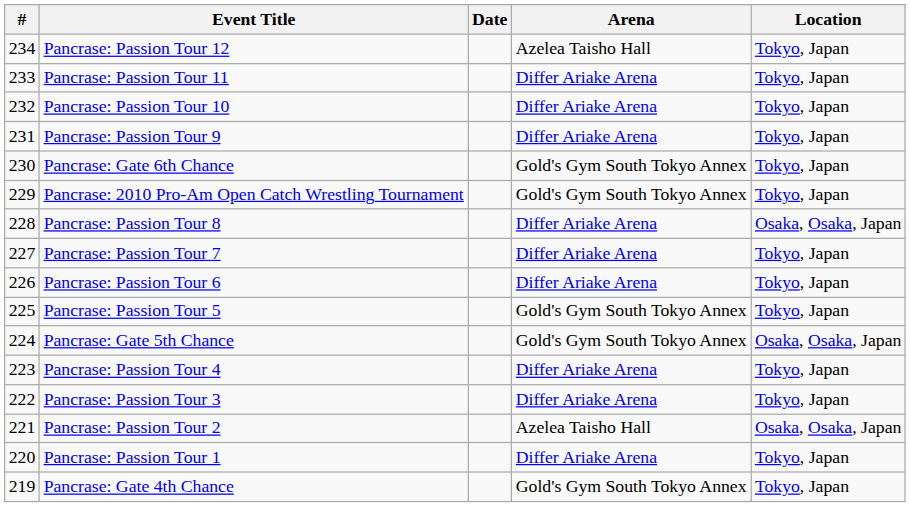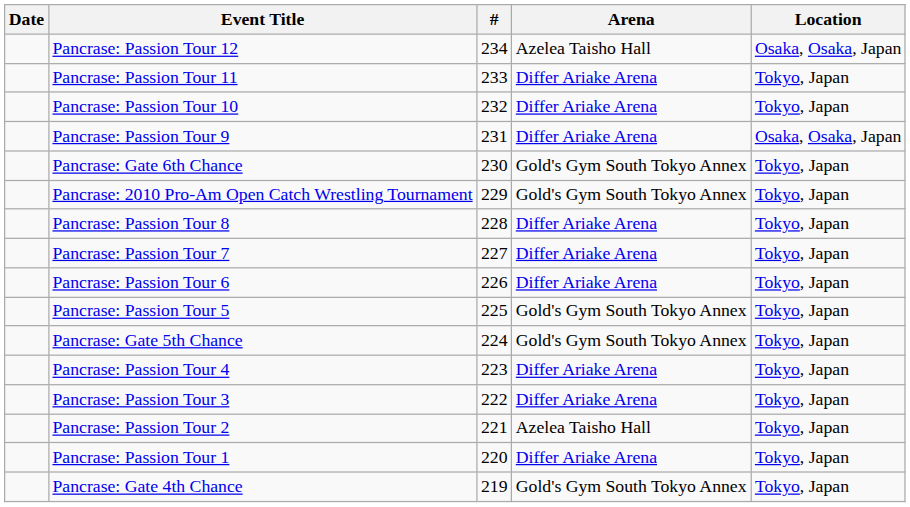 <table class="sortable wikitable succession-box" style="font-size:90%;">
 <tr>
+<th scope="col">Date</th>
+<th scope="col">Event Title</th>
 <th scope="col">#</th>
-<th scope="col">Event Title</th>
-<th scope="col">Date</th>
 <th scope="col">Arena</th>
 <th scope="col">Location</th>
 </tr>
 <tr>
+<td></td>
+<td><a href='#'>Pancrase: Passion Tour 12</a></td>
 <td align=center>234</td>
-<td><a href='#'>Pancrase: Passion Tour 12</a></td>
+<td>Azelea Taisho Hall</td>
+<td><a href='#'>Osaka</a>, <a href='#'>Osaka</a>, Japan</td>
+</tr>
+<tr>
 <td></td>
+<td><a href='#'>Pancrase: Passion Tour 11</a></td>
+<td align=center>233</td>
+<td><a href='#'>Differ Ariake Arena</a></td>
+<td><a href='#'>Tokyo</a>, Japan</td>
+</tr>
+<tr>
+<td></td>
+<td><a href='#'>Pancrase: Passion Tour 10</a></td>
+<td align=center>232</td>
+<td><a href='#'>Differ Ariake Arena</a></td>
+<td><a href='#'>Tokyo</a>, Japan</td>
+</tr>
+<tr>
+<td></td>
+<td><a href='#'>Pancrase: Passion Tour 9</a></td>
+<td align=center>231</td>
+<td><a href='#'>Differ Ariake Arena</a></td>
+<td><a href='#'>Osaka</a>, <a href='#'>Osaka</a>, Japan</td>
+</tr>
+<tr>
+<td></td>
+<td><a href='#'>Pancrase: Gate 6th Chance</a></td>
+<td align=center>230</td>
+<td>Gold's Gym South Tokyo Annex</td>
+<td><a href='#'>Tokyo</a>, Japan</td>
+</tr>
+<tr>
+<td></td>
+<td><a href='#'>Pancrase: 2010 Pro-Am Open Catch Wrestling Tournament</a></td>
+<td align=center>229</td>
+<td>Gold's Gym South Tokyo Annex</td>
+<td><a href='#'>Tokyo</a>, Japan</td>
+</tr>
+<tr>
+<td></td>
+<td><a href='#'>Pancrase: Passion Tour 8</a></td>
+<td align=center>228</td>
+<td><a href='#'>Differ Ariake Arena</a></td>
+<td><a href='#'>Tokyo</a>, Japan</td>
+</tr>
+<tr>
+<td></td>
+<td><a href='#'>Pancrase: Passion Tour 7</a></td>
+<td align=center>227</td>
+<td><a href='#'>Differ Ariake Arena</a></td>
+<td><a href='#'>Tokyo</a>, Japan</td>
+</tr>
+<tr>
+<td></td>
+<td><a href='#'>Pancrase: Passion Tour 6</a></td>
+<td align=center>226</td>
+<td><a href='#'>Differ Ariake Arena</a></td>
+<td><a href='#'>Tokyo</a>, Japan</td>
+</tr>
+<tr>
+<td></td>
+<td><a href='#'>Pancrase: Passion Tour 5</a></td>
+<td align=center>225</td>
+<td>Gold's Gym South Tokyo Annex</td>
+<td><a href='#'>Tokyo</a>, Japan</td>
+</tr>
+<tr>
+<td></td>
+<td><a href='#'>Pancrase: Gate 5th Chance</a></td>
+<td align=center>224</td>
+<td>Gold's Gym South Tokyo Annex</td>
+<td><a href='#'>Tokyo</a>, Japan</td>
+</tr>
+<tr>
+<td></td>
+<td><a href='#'>Pancrase: Passion Tour 4</a></td>
+<td align=center>223</td>
+<td><a href='#'>Differ Ariake Arena</a></td>
+<td><a href='#'>Tokyo</a>, Japan</td>
+</tr>
+<tr>
+<td></td>
+<td><a href='#'>Pancrase: Passion Tour 3</a></td>
+<td align=center>222</td>
+<td><a href='#'>Differ Ariake Arena</a></td>
+<td><a href='#'>Tokyo</a>, Japan</td>
+</tr>
+<tr>
+<td></td>
+<td><a href='#'>Pancrase: Passion Tour 2</a></td>
+<td align=center>221</td>
 <td>Azelea Taisho Hall</td>
 <td><a href='#'>Tokyo</a>, Japan</td>
 </tr>
 <tr>
-<td align=center>233</td>
-<td><a href='#'>Pancrase: Passion Tour 11</a></td>
 <td></td>
+<td><a href='#'>Pancrase: Passion Tour 1</a></td>
+<td align=center>220</td>
 <td><a href='#'>Differ Ariake Arena</a></td>
 <td><a href='#'>Tokyo</a>, Japan</td>
 </tr>
 <tr>
-<td align=center>232</td>
-<td><a href='#'>Pancrase: Passion Tour 10</a></td>
 <td></td>
-<td><a href='#'>Differ Ariake Arena</a></td>
-<td><a href='#'>Tokyo</a>, Japan</td>
-</tr>
-<tr>
-<td align=center>231</td>
-<td><a href='#'>Pancrase: Passion Tour 9</a></td>
-<td></td>
-<td><a href='#'>Differ Ariake Arena</a></td>
-<td><a href='#'>Tokyo</a>, Japan</td>
-</tr>
-<tr>
-<td align=center>230</td>
-<td><a href='#'>Pancrase: Gate 6th Chance</a></td>
-<td></td>
-<td>Gold's Gym South Tokyo Annex</td>
-<td><a href='#'>Tokyo</a>, Japan</td>
-</tr>
-<tr>
-<td align=center>229</td>
-<td><a href='#'>Pancrase: 2010 Pro-Am Open Catch Wrestling Tournament</a></td>
-<td></td>
-<td>Gold's Gym South Tokyo Annex</td>
-<td><a href='#'>Tokyo</a>, Japan</td>
-</tr>
-<tr>
-<td align=center>228</td>
-<td><a href='#'>Pancrase: Passion Tour 8</a></td>
-<td></td>
-<td><a href='#'>Differ Ariake Arena</a></td>
-<td><a href='#'>Osaka</a>, <a href='#'>Osaka</a>, Japan</td>
-</tr>
-<tr>
-<td align=center>227</td>
-<td><a href='#'>Pancrase: Passion Tour 7</a></td>
-<td></td>
-<td><a href='#'>Differ Ariake Arena</a></td>
-<td><a href='#'>Tokyo</a>, Japan</td>
-</tr>
-<tr>
-<td align=center>226</td>
-<td><a href='#'>Pancrase: Passion Tour 6</a></td>
-<td></td>
-<td><a href='#'>Differ Ariake Arena</a></td>
-<td><a href='#'>Tokyo</a>, Japan</td>
-</tr>
-<tr>
-<td align=center>225</td>
-<td><a href='#'>Pancrase: Passion Tour 5</a></td>
-<td></td>
-<td>Gold's Gym South Tokyo Annex</td>
-<td><a href='#'>Tokyo</a>, Japan</td>
-</tr>
-<tr>
-<td align=center>224</td>
-<td><a href='#'>Pancrase: Gate 5th Chance</a></td>
-<td></td>
-<td>Gold's Gym South Tokyo Annex</td>
-<td><a href='#'>Osaka</a>, <a href='#'>Osaka</a>, Japan</td>
-</tr>
-<tr>
-<td align=center>223</td>
-<td><a href='#'>Pancrase: Passion Tour 4</a></td>
-<td></td>
-<td><a href='#'>Differ Ariake Arena</a></td>
-<td><a href='#'>Tokyo</a>, Japan</td>
-</tr>
-<tr>
-<td align=center>222</td>
-<td><a href='#'>Pancrase: Passion Tour 3</a></td>
-<td></td>
-<td><a href='#'>Differ Ariake Arena</a></td>
-<td><a href='#'>Tokyo</a>, Japan</td>
-</tr>
-<tr>
-<td align=center>221</td>
-<td><a href='#'>Pancrase: Passion Tour 2</a></td>
-<td></td>
-<td>Azelea Taisho Hall</td>
-<td><a href='#'>Osaka</a>, <a href='#'>Osaka</a>, Japan</td>
-</tr>
-<tr>
-<td align=center>220</td>
-<td><a href='#'>Pancrase: Passion Tour 1</a></td>
-<td></td>
-<td><a href='#'>Differ Ariake Arena</a></td>
-<td><a href='#'>Tokyo</a>, Japan</td>
-</tr>
-<tr>
+<td><a href='#'>Pancrase: Gate 4th Chance</a></td>
 <td align=center>219</td>
-<td><a href='#'>Pancrase: Gate 4th Chance</a></td>
-<td></td>
 <td>Gold's Gym South Tokyo Annex</td>
 <td><a href='#'>Tokyo</a>, Japan</td>
 </tr>
 </table>
